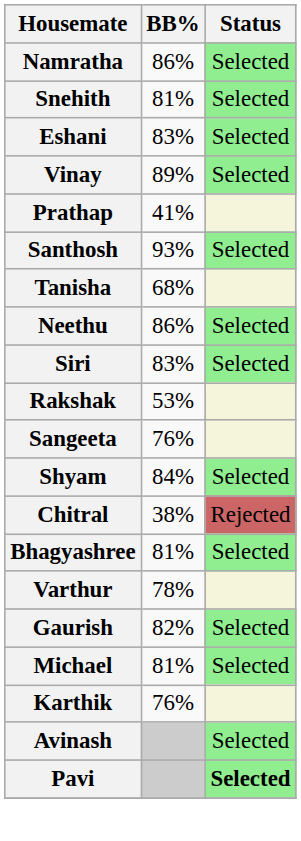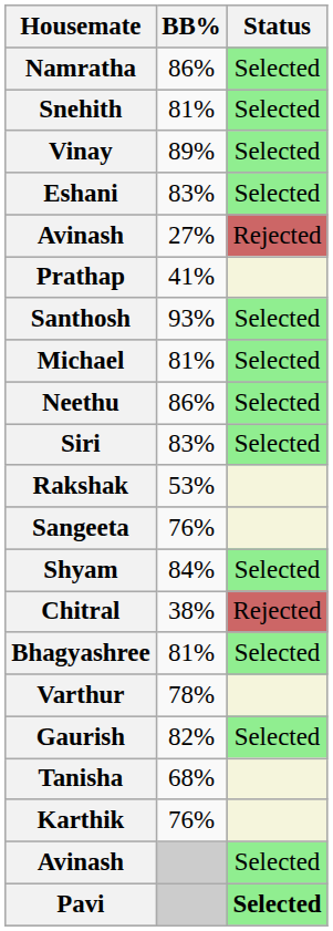 <table class="wikitable" style="text-align:center; font-size:90%;">
 <tr>
 <th>Housemate</th>
 <th>BB%</th>
 <th>Status</th>
 </tr>
 <tr>
 <th>Namratha</th>
 <td>86%</td>
 <td style="background: lightgreen;">Selected</td>
 </tr>
 <tr>
 <th>Snehith</th>
 <td>81%</td>
 <td style="background:lightgreen;">Selected</td>
 </tr>
 <tr>
+<th>Vinay</th>
+<td>89%</td>
+<td style="background:lightgreen;">Selected</td>
+</tr>
+<tr>
 <th>Eshani</th>
 <td>83%</td>
 <td style="background:lightgreen;">Selected</td>
 </tr>
 <tr>
-<th>Vinay</th>
-<td>89%</td>
-<td style="background:lightgreen;">Selected</td>
+<th>Avinash</th>
+<td>27%</td>
+<td style="background:#CC6666;">Rejected</td>
 </tr>
 <tr>
 <th>Prathap</th>
 <td>41%</td>
 <td style="background: beige;"></td>
 </tr>
 <tr>
 <th>Santhosh</th>
 <td>93%</td>
 <td Bgcolor=lightgreen>Selected</td>
 </tr>
 <tr>
-<th>Tanisha</th>
-<td>68%</td>
-<td bgcolor=beige></td>
+<th>Michael</th>
+<td>81%</td>
+<td Bgcolor=lightgreen>Selected</td>
 </tr>
 <tr>
 <th>Neethu</th>
 <td>86%</td>
 <td Bgcolor=lightgreen>Selected</td>
 </tr>
 <tr>
 <th>Siri</th>
 <td>83%</td>
 <td style="background:lightgreen;">Selected</td>
 </tr>
 <tr>
 <th>Rakshak</th>
 <td>53%</td>
 <td style="background:beige;"></td>
 </tr>
 <tr>
 <th>Sangeeta</th>
 <td>76%</td>
 <td bgcolor=beige></td>
 </tr>
 <tr>
 <th>Shyam</th>
 <td>84%</td>
 <td Bgcolor=lightgreen>Selected</td>
 </tr>
 <tr>
 <th>Chitral</th>
 <td>38%</td>
 <td style="background:#CC6666;">Rejected</td>
 </tr>
 <tr>
 <th>Bhagyashree</th>
 <td>81%</td>
 <td Bgcolor=lightgreen>Selected</td>
 </tr>
 <tr>
 <th>Varthur</th>
 <td>78%</td>
 <td bgcolor=beige></td>
 </tr>
 <tr>
 <th>Gaurish</th>
 <td>82%</td>
 <td Bgcolor=lightgreen>Selected</td>
 </tr>
 <tr>
-<th>Michael</th>
-<td>81%</td>
-<td Bgcolor=lightgreen>Selected</td>
+<th>Tanisha</th>
+<td>68%</td>
+<td bgcolor=beige></td>
 </tr>
 <tr>
 <th>Karthik</th>
 <td>76%</td>
 <td bgcolor=beige></td>
 </tr>
 <tr>
 <th>Avinash</th>
 <td style="background:#ccc "></td>
 <td Bgcolor=lightgreen>Selected</td>
 </tr>
 <tr>
 <th>Pavi</th>
 <td style="background:#ccc "></td>
 <td Bgcolor=lightgreen><strong>Selected</strong></td>
 </tr>
 <tr>
 </tr>
 </table>
